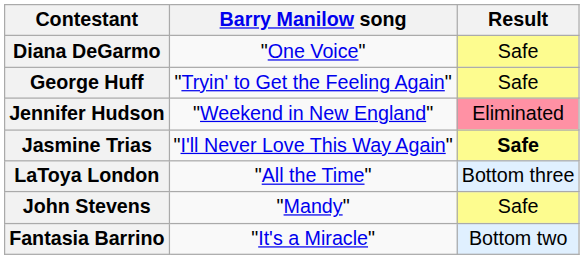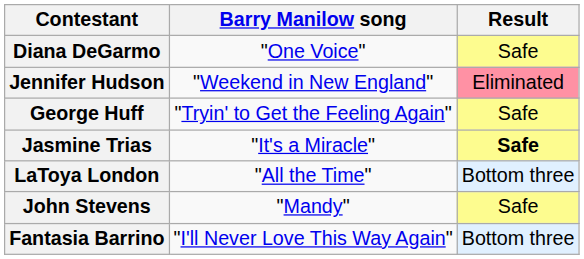 <table class="wikitable unsortable" style="text-align:center;">
 <tr>
 <th scope="col">Contestant</th>
 <th scope="col"><a href='#'>Barry Manilow</a> song</th>
 <th scope="col">Result</th>
 </tr>
 <tr>
 <th scope="row">Diana DeGarmo</th>
 <td>"<a href='#'>One Voice</a>"</td>
 <td style="background:#FDFC8F;">Safe</td>
 </tr>
 <tr>
+<th scope="row">Jennifer Hudson</th>
+<td>"<a href='#'>Weekend in New England</a>"</td>
+<td bgcolor="FF91A4">Eliminated</td>
+</tr>
+<tr>
 <th scope="row">George Huff</th>
 <td>"<a href='#'>Tryin' to Get the Feeling Again</a>"</td>
 <td style="background:#FDFC8F;">Safe</td>
 </tr>
 <tr>
-<th scope="row">Jennifer Hudson</th>
-<td>"<a href='#'>Weekend in New England</a>"</td>
-<td bgcolor="FF91A4">Eliminated</td>
-</tr>
-<tr>
 <th scope="row">Jasmine Trias</th>
-<td>"<a href='#'>I'll Never Love This Way Again</a>"</td>
+<td>"<a href='#'>It's a Miracle</a>"</td>
 <td style="background:#FDFC8F;"><strong>Safe</strong></td>
 </tr>
 <tr>
 <th scope="row">LaToya London</th>
 <td>"<a href='#'>All the Time</a>"</td>
 <td bgcolor="E0F0FF">Bottom three</td>
 </tr>
 <tr>
 <th scope="row">John Stevens</th>
 <td>"<a href='#'>Mandy</a>"</td>
 <td style="background:#FDFC8F;">Safe</td>
 </tr>
 <tr>
 <th scope="row">Fantasia Barrino</th>
-<td>"<a href='#'>It's a Miracle</a>"</td>
-<td bgcolor="E0F0FF">Bottom two</td>
+<td>"<a href='#'>I'll Never Love This Way Again</a>"</td>
+<td bgcolor="E0F0FF">Bottom three</td>
 </tr>
 </table>
